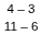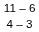 <table style="text-align:center">
 <tr>
 <th width=200></th>
 <th width=100></th>
 <th width=200></th>
 </tr>
 <tr>
 <td align=right><strong></strong></td>
-<td>4 – 3</td>
+<td>11 – 6</td>
 <td align=left></td>
 </tr>
 <tr>
 <td align=right><strong></strong></td>
-<td>11 – 6</td>
+<td>4 – 3</td>
 <td align=left></td>
 </tr>
 </table>
